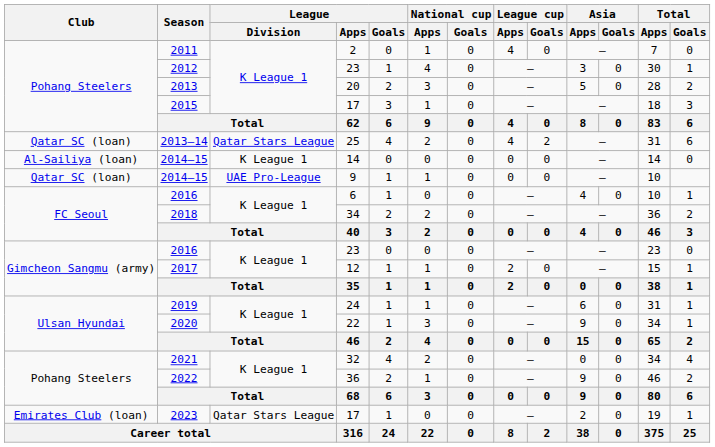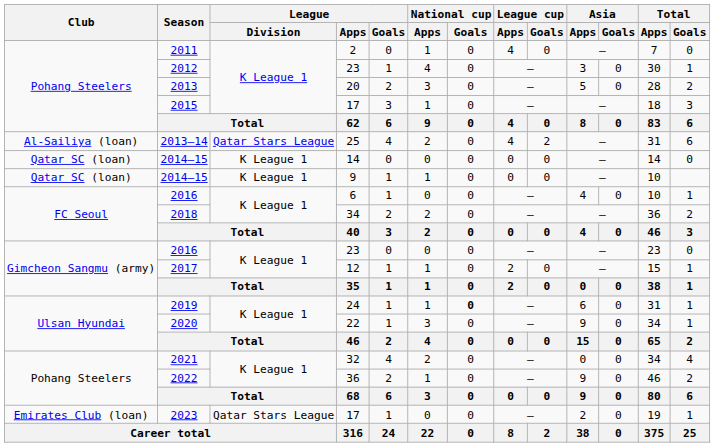 <table class="wikitable" style="text-align:center">
 <tr>
 <th rowspan="2">Club</th>
 <th rowspan="2">Season</th>
 <th colspan="3">League</th>
 <th colspan="2">National cup</th>
 <th colspan="2">League cup</th>
 <th colspan="2">Asia</th>
 <th colspan="2">Total</th>
 </tr>
 <tr>
 <th>Division</th>
 <th>Apps</th>
 <th>Goals</th>
 <th>Apps</th>
 <th>Goals</th>
 <th>Apps</th>
 <th>Goals</th>
 <th>Apps</th>
 <th>Goals</th>
 <th>Apps</th>
 <th>Goals</th>
 </tr>
 <tr>
 <td rowspan="5"><a href='#'>Pohang Steelers</a></td>
 <td><a href='#'>2011</a></td>
 <td rowspan="4"><a href='#'>K League 1</a></td>
 <td>2</td>
 <td>0</td>
 <td>1</td>
 <td>0</td>
 <td>4</td>
 <td>0</td>
 <td colspan="2">—</td>
 <td>7</td>
 <td>0</td>
 </tr>
 <tr>
 <td><a href='#'>2012</a></td>
 <td>23</td>
 <td>1</td>
 <td>4</td>
 <td>0</td>
 <td colspan="2">—</td>
 <td>3</td>
 <td>0</td>
 <td>30</td>
 <td>1</td>
 </tr>
 <tr>
 <td><a href='#'>2013</a></td>
 <td>20</td>
 <td>2</td>
 <td>3</td>
 <td>0</td>
 <td colspan="2">—</td>
 <td>5</td>
 <td>0</td>
 <td>28</td>
 <td>2</td>
 </tr>
 <tr>
 <td><a href='#'>2015</a></td>
 <td>17</td>
 <td>3</td>
 <td>1</td>
 <td>0</td>
 <td colspan="2">—</td>
 <td colspan="2">—</td>
 <td>18</td>
 <td>3</td>
 </tr>
 <tr>
 <th colspan="2">Total</th>
 <th>62</th>
 <th>6</th>
 <th>9</th>
 <th>0</th>
 <th>4</th>
 <th>0</th>
 <th>8</th>
 <th>0</th>
 <th>83</th>
 <th>6</th>
 </tr>
 <tr>
-<td><a href='#'>Qatar SC</a> (loan)</td>
+<td><a href='#'>Al-Sailiya</a> (loan)</td>
 <td><a href='#'>2013–14</a></td>
 <td><a href='#'>Qatar Stars League</a></td>
 <td>25</td>
 <td>4</td>
 <td>2</td>
 <td>0</td>
 <td>4</td>
 <td>2</td>
 <td colspan="2">—</td>
 <td>31</td>
 <td>6</td>
 </tr>
 <tr>
-<td><a href='#'>Al-Sailiya</a> (loan)</td>
+<td><a href='#'>Qatar SC</a> (loan)</td>
 <td><a href='#'>2014–15</a></td>
 <td>K League 1</td>
 <td>14</td>
 <td>0</td>
 <td>0</td>
 <td>0</td>
 <td>0</td>
 <td>0</td>
 <td colspan="2">—</td>
 <td>14</td>
 <td>0</td>
 </tr>
 <tr>
 <td><a href='#'>Qatar SC</a> (loan)</td>
 <td><a href='#'>2014–15</a></td>
-<td><a href='#'>UAE Pro-League</a></td>
+<td>K League 1</td>
 <td>9</td>
 <td>1</td>
 <td>1</td>
 <td>0</td>
 <td>0</td>
 <td>0</td>
 <td colspan="2">—</td>
 <td>10</td>
 <td></td>
 </tr>
 <tr>
 <td rowspan="3"><a href='#'>FC Seoul</a></td>
 <td><a href='#'>2016</a></td>
 <td rowspan="2">K League 1</td>
 <td>6</td>
 <td>1</td>
 <td>0</td>
 <td>0</td>
 <td colspan="2">—</td>
 <td>4</td>
 <td>0</td>
 <td>10</td>
 <td>1</td>
 </tr>
 <tr>
 <td><a href='#'>2018</a></td>
 <td>34</td>
 <td>2</td>
 <td>2</td>
 <td>0</td>
 <td colspan="2">—</td>
 <td colspan="2">—</td>
 <td>36</td>
 <td>2</td>
 </tr>
 <tr>
 <th colspan="2">Total</th>
 <th>40</th>
 <th>3</th>
 <th>2</th>
 <th>0</th>
 <th>0</th>
 <th>0</th>
 <th>4</th>
 <th>0</th>
 <th>46</th>
 <th>3</th>
 </tr>
 <tr>
 <td rowspan="3"><a href='#'>Gimcheon Sangmu</a> (army)</td>
 <td><a href='#'>2016</a></td>
 <td rowspan="2">K League 1</td>
 <td>23</td>
 <td>0</td>
 <td>0</td>
 <td>0</td>
 <td colspan="2">—</td>
 <td colspan="2">—</td>
 <td>23</td>
 <td>0</td>
 </tr>
 <tr>
 <td><a href='#'>2017</a></td>
 <td>12</td>
 <td>1</td>
 <td>1</td>
 <td>0</td>
 <td>2</td>
 <td>0</td>
 <td colspan="2">—</td>
 <td>15</td>
 <td>1</td>
 </tr>
 <tr>
 <th colspan="2">Total</th>
 <th>35</th>
 <th>1</th>
 <th>1</th>
 <th>0</th>
 <th>2</th>
 <th>0</th>
 <th>0</th>
 <th>0</th>
 <th>38</th>
 <th>1</th>
 </tr>
 <tr>
 <td rowspan="3"><a href='#'>Ulsan Hyundai</a></td>
 <td><a href='#'>2019</a></td>
 <td rowspan="2">K League 1</td>
 <td>24</td>
 <td>1</td>
 <td>1</td>
-<td>0</td>
+<td><strong>0</strong></td>
 <td colspan="2">—</td>
 <td>6</td>
 <td>0</td>
 <td>31</td>
 <td>1</td>
 </tr>
 <tr>
 <td><a href='#'>2020</a></td>
 <td>22</td>
 <td>1</td>
 <td>3</td>
 <td>0</td>
 <td colspan="2">—</td>
 <td>9</td>
 <td>0</td>
 <td>34</td>
 <td>1</td>
 </tr>
 <tr>
 <th colspan="2">Total</th>
 <th>46</th>
 <th>2</th>
 <th>4</th>
 <th>0</th>
 <th>0</th>
 <th>0</th>
 <th>15</th>
 <th>0</th>
 <th>65</th>
 <th>2</th>
 </tr>
 <tr>
 <td rowspan="3">Pohang Steelers</td>
 <td><a href='#'>2021</a></td>
 <td rowspan="2">K League 1</td>
 <td>32</td>
 <td>4</td>
 <td>2</td>
 <td>0</td>
 <td colspan="2">—</td>
 <td>0</td>
 <td>0</td>
 <td>34</td>
 <td>4</td>
 </tr>
 <tr>
 <td><a href='#'>2022</a></td>
 <td>36</td>
 <td>2</td>
 <td>1</td>
 <td>0</td>
 <td colspan="2">—</td>
 <td>9</td>
 <td>0</td>
 <td>46</td>
 <td>2</td>
 </tr>
 <tr>
 <th colspan="2">Total</th>
 <th>68</th>
 <th>6</th>
 <th>3</th>
 <th>0</th>
 <th>0</th>
 <th>0</th>
 <th>9</th>
 <th>0</th>
 <th>80</th>
 <th>6</th>
 </tr>
 <tr>
 <td><a href='#'>Emirates Club</a> (loan)</td>
 <td><a href='#'>2023</a></td>
 <td>Qatar Stars League</td>
 <td>17</td>
 <td>1</td>
 <td>0</td>
 <td>0</td>
 <td colspan="2">—</td>
 <td>2</td>
 <td>0</td>
 <td>19</td>
 <td>1</td>
 </tr>
 <tr>
 <th colspan="3">Career total</th>
 <th>316</th>
 <th>24</th>
 <th>22</th>
 <th>0</th>
 <th>8</th>
 <th>2</th>
 <th>38</th>
 <th>0</th>
 <th>375</th>
 <th>25</th>
 </tr>
 </table>
